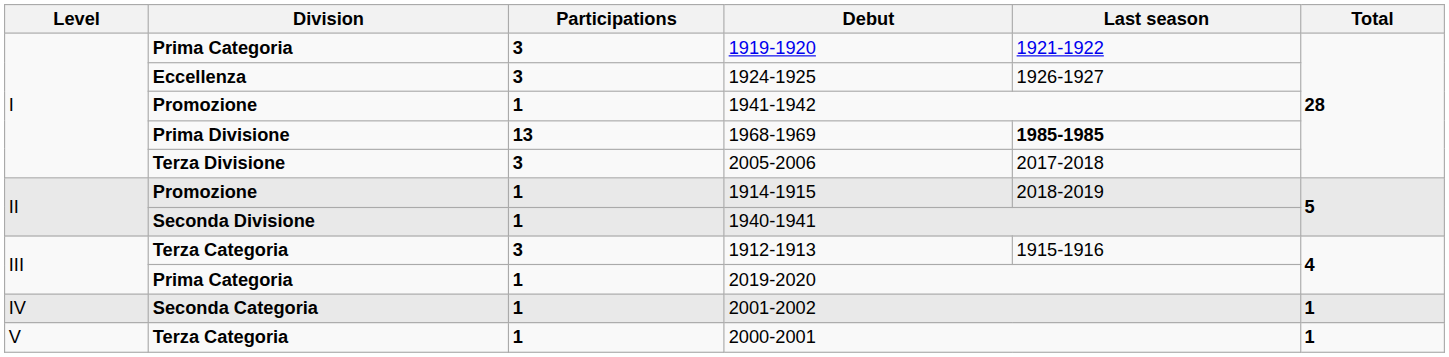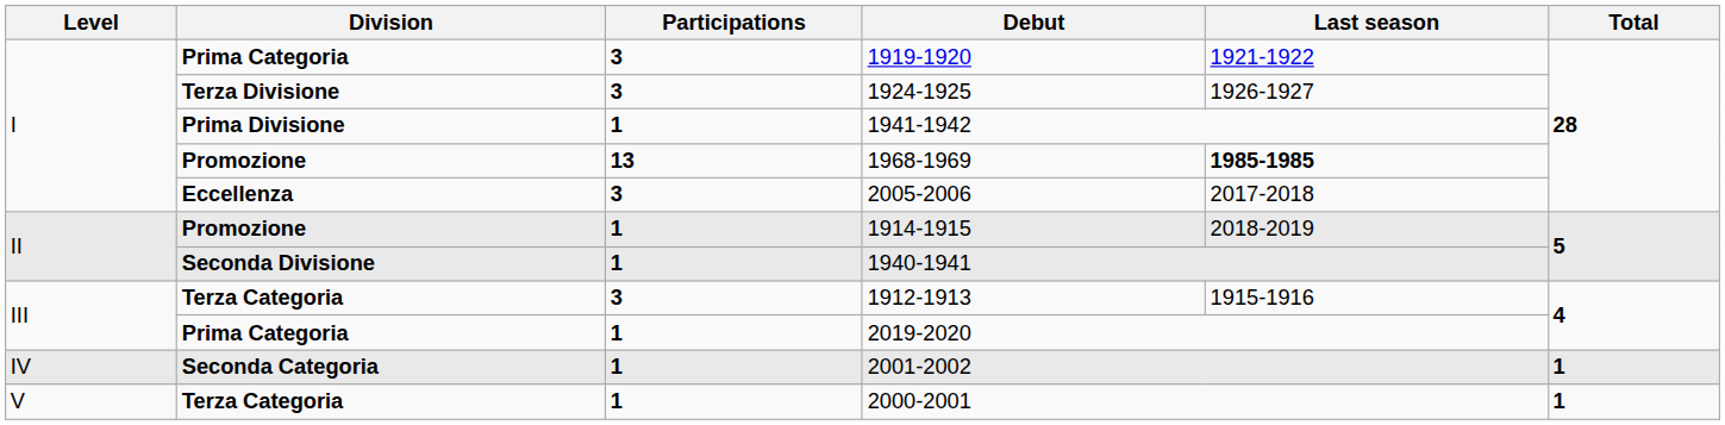 <table class="wikitable center" style="width:100%">
 <tr>
 <th style="width:10%">Level</th>
 <th style="width:25%">Division</th>
 <th style="width:15%">Participations</th>
 <th style="width:20%">Debut</th>
 <th style="width:20%">Last season</th>
 <th style="width:10%">Total</th>
 </tr>
 <tr>
 <td rowspan=5><span>I</span></td>
 <td><strong>Prima Categoria</strong></td>
 <td><strong>3</strong></td>
 <td><a href='#'>1919-1920</a></td>
 <td><a href='#'>1921-1922</a></td>
 <td rowspan="5"><strong>28</strong></td>
 </tr>
 <tr>
-<td><strong>Eccellenza</strong></td>
+<td><strong>Terza Divisione</strong></td>
 <td><strong>3</strong></td>
 <td>1924-1925</td>
 <td>1926-1927</td>
 </tr>
 <tr>
-<td><strong>Promozione</strong></td>
+<td><strong>Prima Divisione</strong></td>
 <td><strong>1</strong></td>
 <td colspan=2>1941-1942</td>
 </tr>
 <tr>
-<td><strong>Prima Divisione</strong></td>
+<td><strong>Promozione</strong></td>
 <td><strong>13</strong></td>
 <td>1968-1969</td>
 <td><strong>1985-1985</strong></td>
 </tr>
 <tr>
-<td><strong>Terza Divisione</strong></td>
+<td><strong>Eccellenza</strong></td>
 <td><strong>3</strong></td>
 <td>2005-2006</td>
 <td>2017-2018</td>
 </tr>
 <tr style="background-color:#E9E9E9">
 <td rowspan=2><span>II</span></td>
 <td><strong>Promozione</strong></td>
 <td><strong>1</strong></td>
 <td>1914-1915</td>
 <td>2018-2019</td>
 <td rowspan="2"><strong>5</strong></td>
 </tr>
 <tr style="background-color:#E9E9E9">
 <td><strong>Seconda Divisione</strong></td>
 <td><strong>1</strong></td>
 <td colspan=2>1940-1941</td>
 </tr>
 <tr>
 <td rowspan=2><span>III</span></td>
 <td><strong>Terza Categoria</strong></td>
 <td><strong>3</strong></td>
 <td>1912-1913</td>
 <td>1915-1916</td>
 <td rowspan="2"><strong>4</strong></td>
 </tr>
 <tr>
 <td><strong>Prima Categoria</strong></td>
 <td><strong>1</strong></td>
 <td colspan=2>2019-2020</td>
 </tr>
 <tr style="background-color:#E9E9E9">
 <td><span>IV</span></td>
 <td><strong>Seconda Categoria</strong></td>
 <td><strong>1</strong></td>
 <td colspan=2>2001-2002</td>
 <td><strong>1</strong></td>
 </tr>
 <tr>
 <td><span>V</span></td>
 <td><strong>Terza Categoria</strong></td>
 <td><strong>1</strong></td>
 <td colspan=2>2000-2001</td>
 <td><strong>1</strong></td>
 </tr>
 </table>
